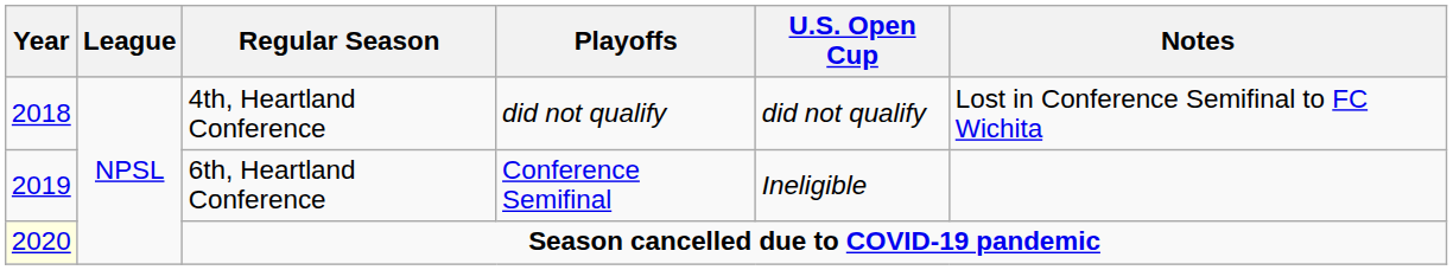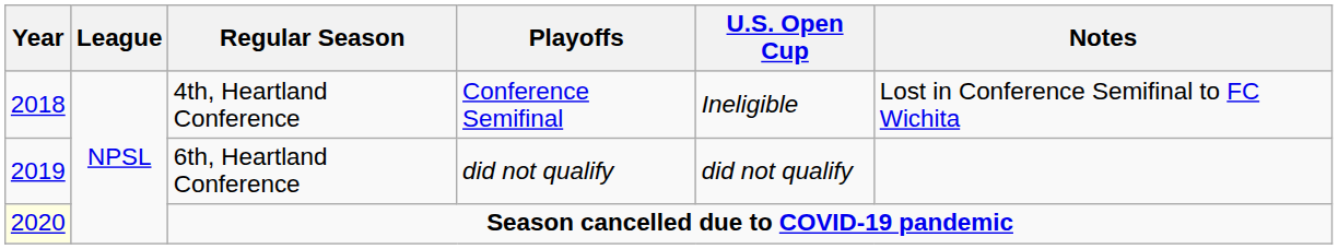 <table class="wikitable">
 <tr>
 <th>Year</th>
 <th>League</th>
 <th>Regular Season</th>
 <th>Playoffs</th>
 <th><a href='#'>U.S. Open Cup</a></th>
 <th>Notes</th>
 </tr>
 <tr>
 <td><a href='#'>2018</a></td>
 <td style="text-align:center;" rowspan="3"><a href='#'>NPSL</a></td>
 <td>4th, Heartland Conference</td>
-<td><em>did not qualify</em></td>
-<td><em>did not qualify</em></td>
+<td><a href='#'>Conference Semifinal</a></td>
+<td><em>Ineligible</em></td>
 <td>Lost in Conference Semifinal to <a href='#'>FC Wichita</a></td>
 </tr>
 <tr>
 <td><a href='#'>2019</a></td>
 <td>6th, Heartland Conference</td>
-<td><a href='#'>Conference Semifinal</a></td>
-<td><em>Ineligible</em></td>
+<td><em>did not qualify</em></td>
+<td><em>did not qualify</em></td>
 <td></td>
 </tr>
 <tr>
 <td style="background: lightyellow;"><a href='#'>2020</a></td>
 <td colspan="4" style="text-align:center;"><strong>Season cancelled due to <a href='#'>COVID-19 pandemic</a></strong></td>
 </tr>
 </table>
